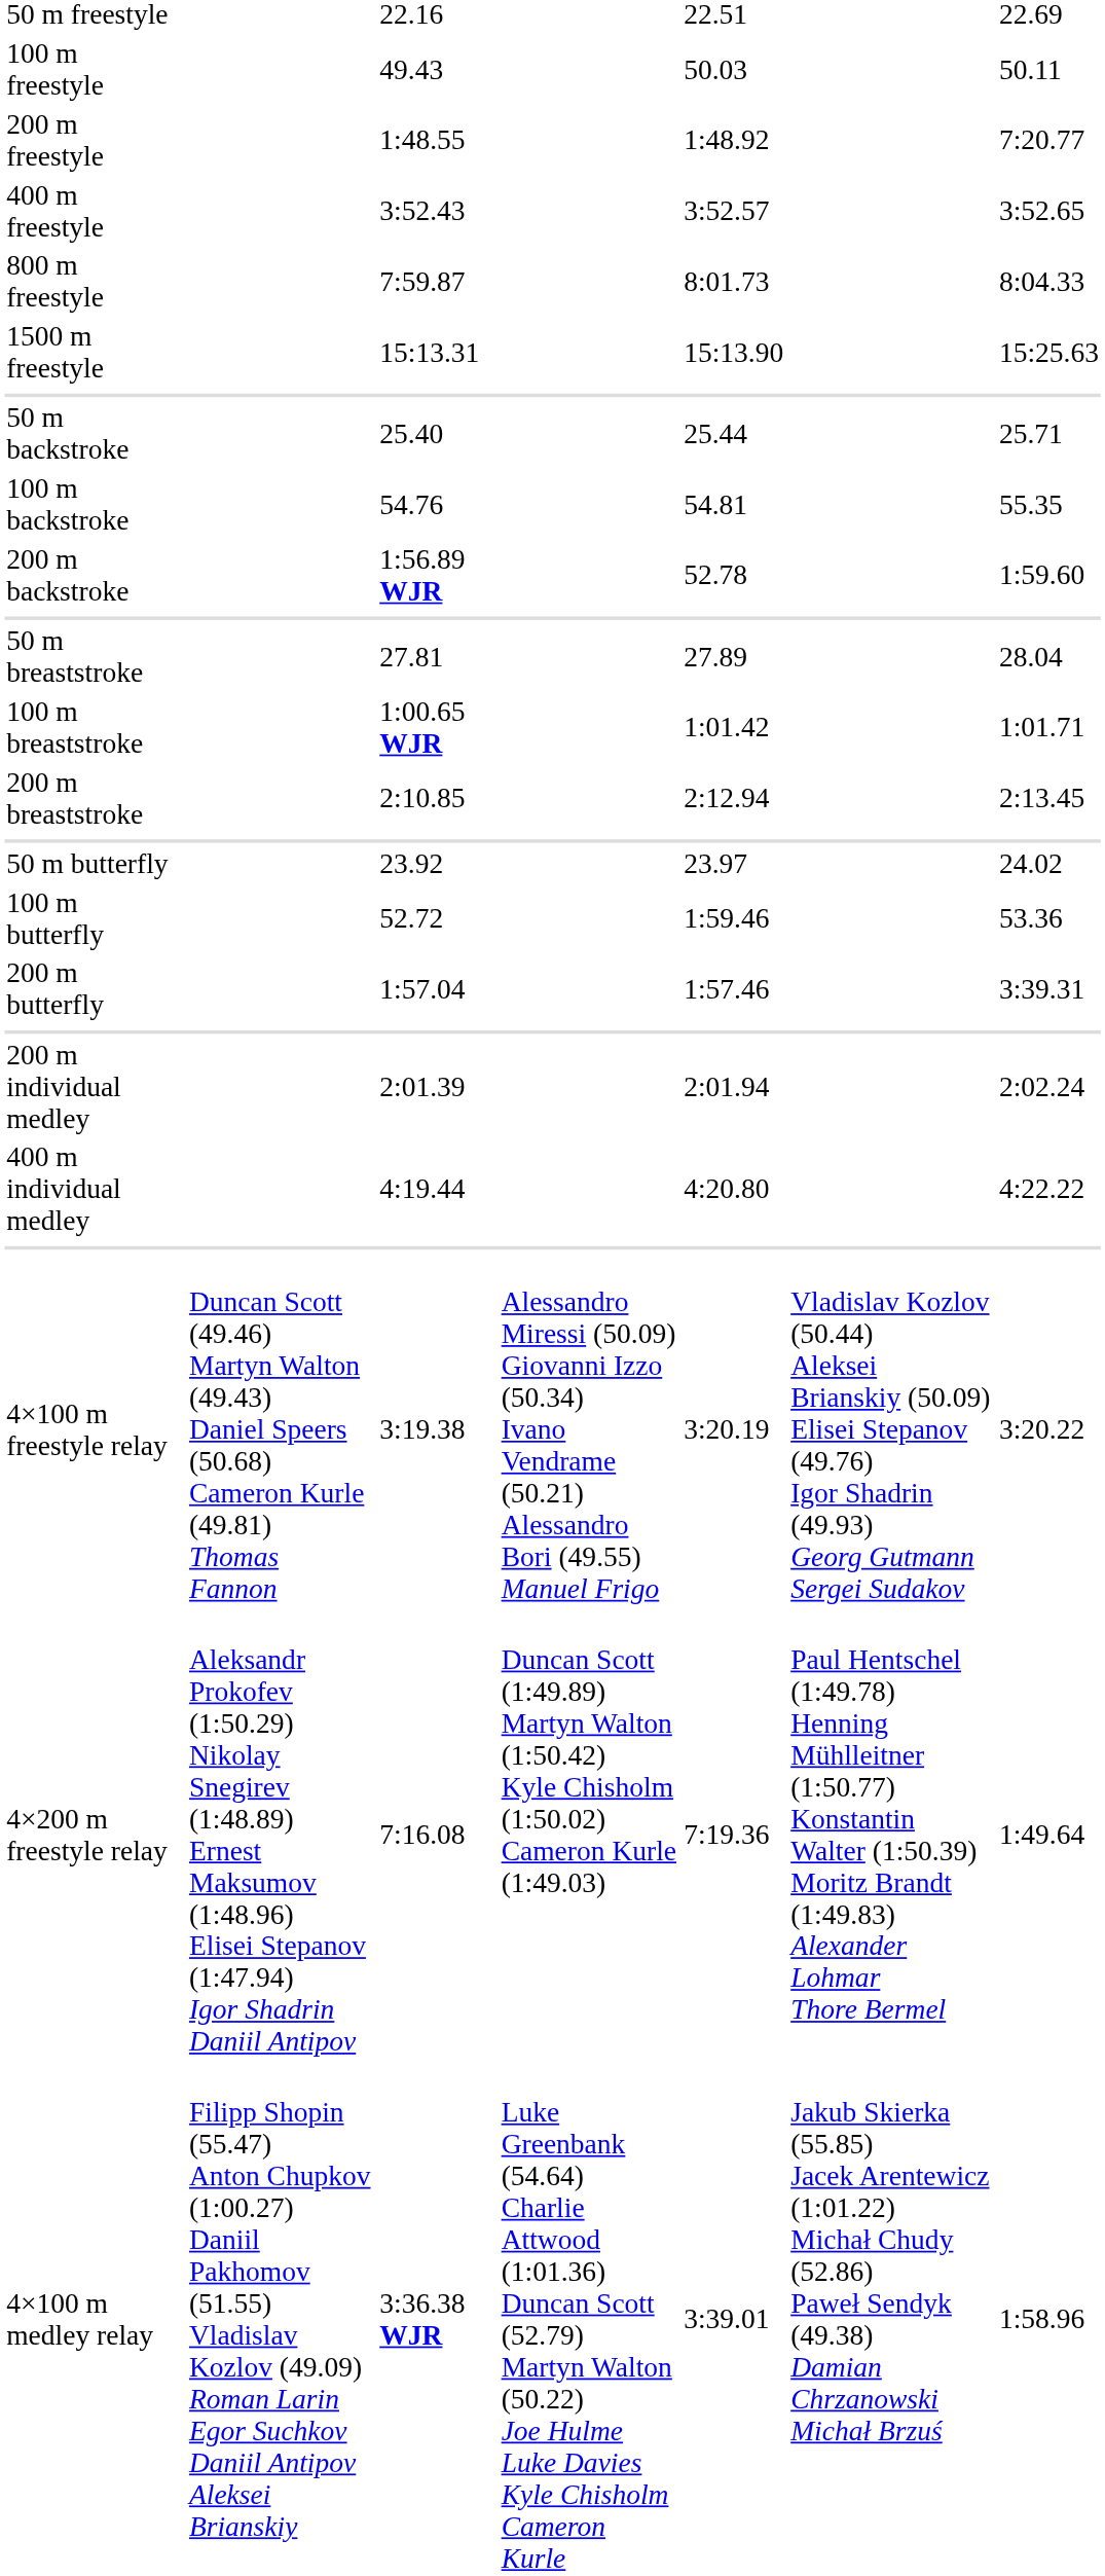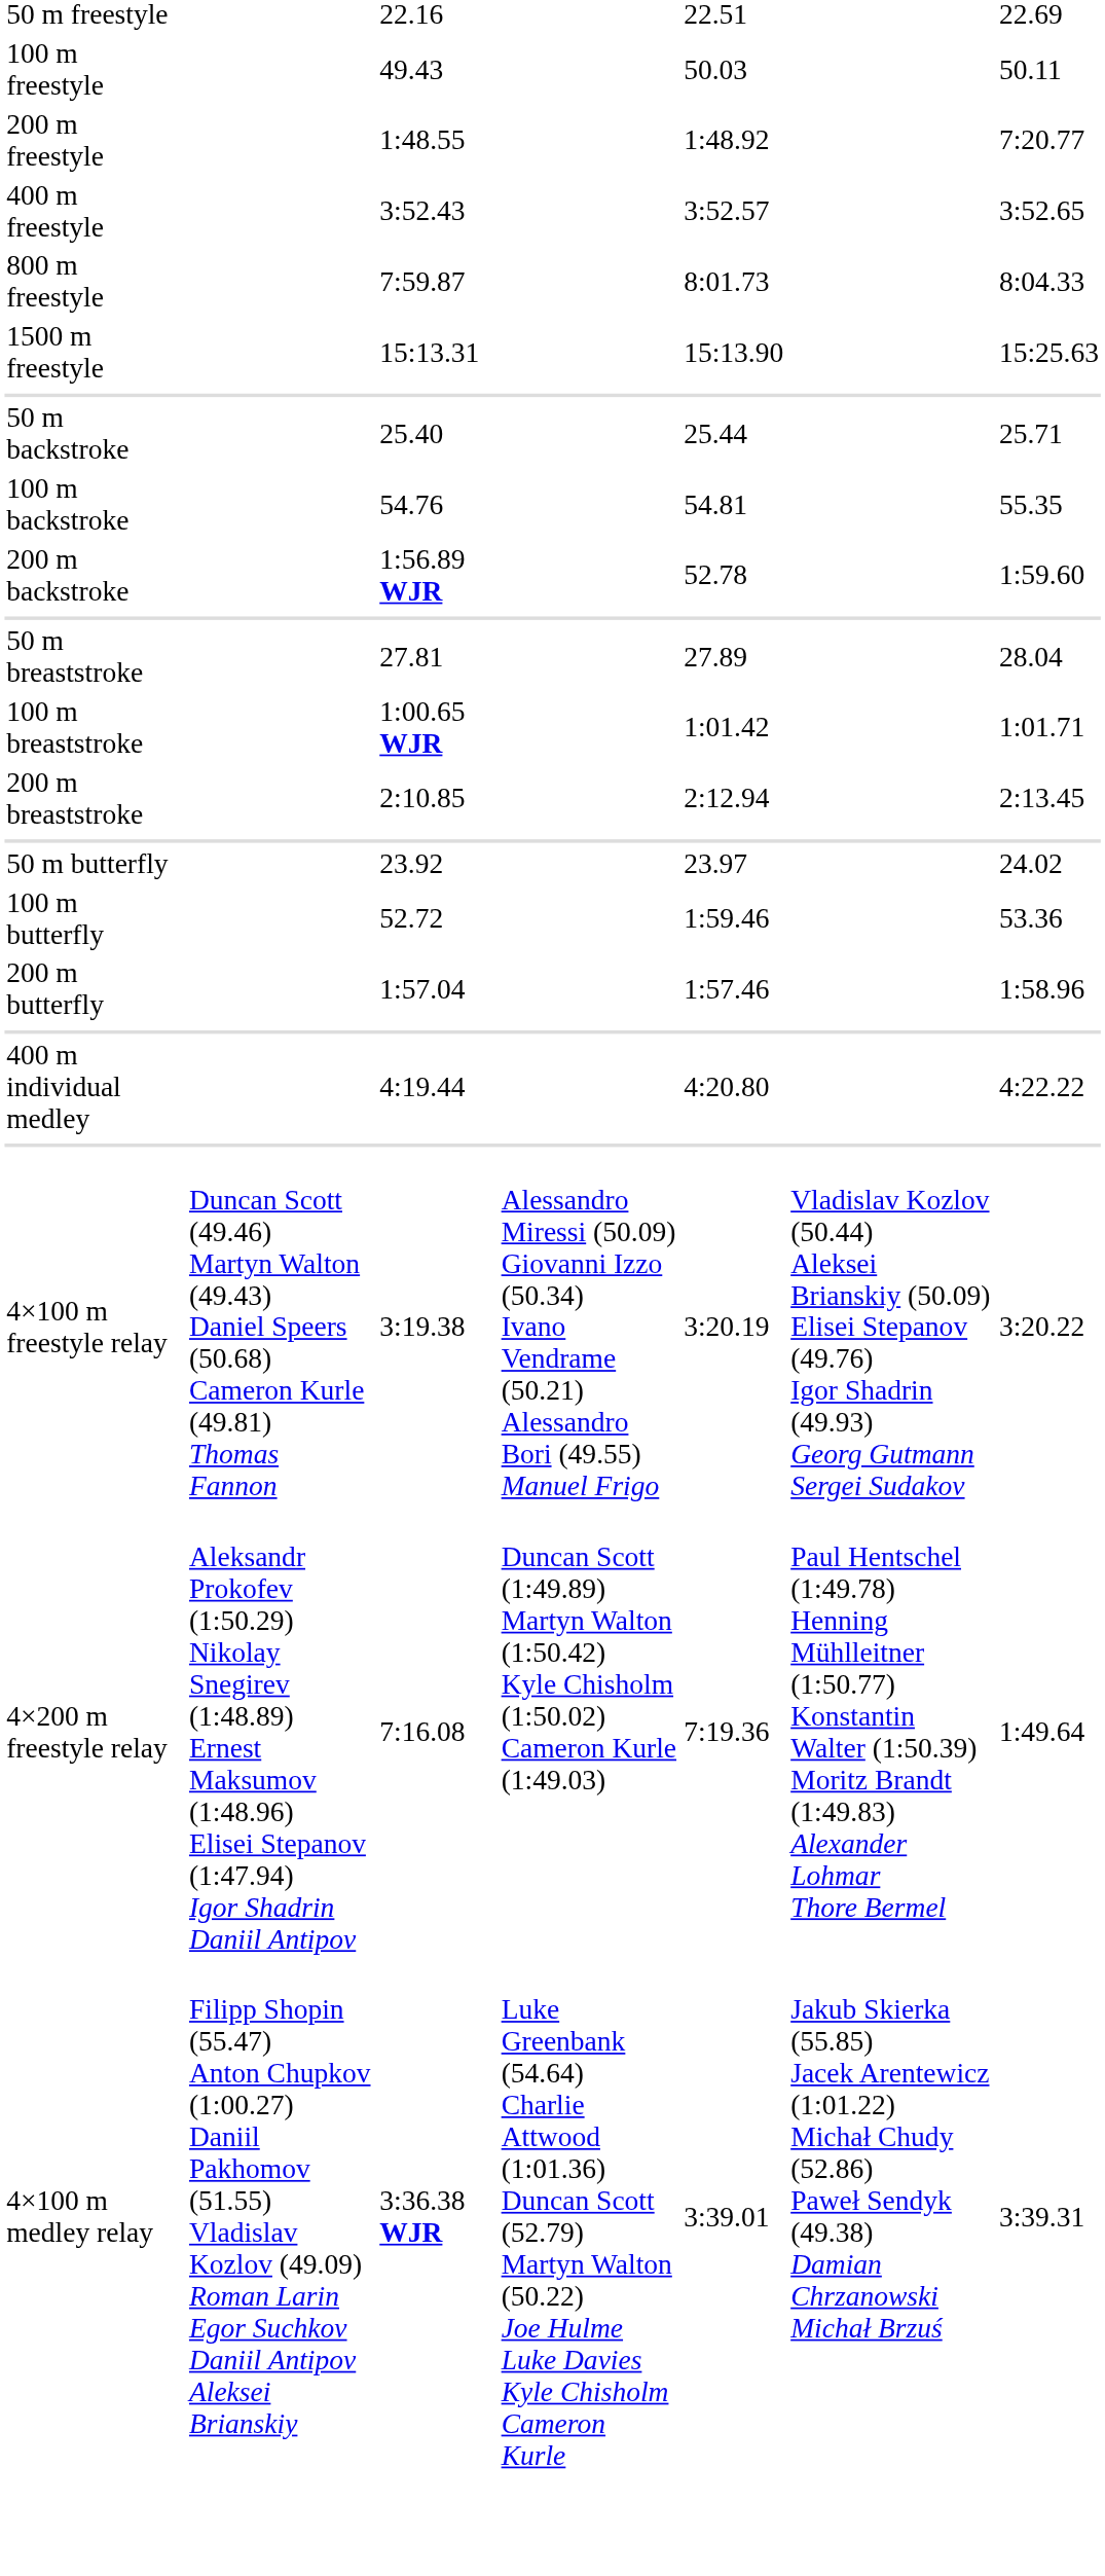 <table>
 <tr>
 <td>50 m freestyle<br></td>
 <td></td>
 <td>22.16</td>
 <td></td>
 <td>22.51</td>
 <td></td>
 <td>22.69</td>
 </tr>
 <tr>
 <td>100 m freestyle<br></td>
 <td></td>
 <td>49.43</td>
 <td></td>
 <td>50.03</td>
 <td></td>
 <td>50.11</td>
 </tr>
 <tr>
 <td>200 m freestyle<br></td>
 <td></td>
 <td>1:48.55</td>
 <td></td>
 <td>1:48.92</td>
 <td></td>
 <td>7:20.77</td>
 </tr>
 <tr>
 <td>400 m freestyle<br></td>
 <td></td>
 <td>3:52.43</td>
 <td></td>
 <td>3:52.57</td>
 <td></td>
 <td>3:52.65</td>
 </tr>
 <tr>
 <td>800 m freestyle<br></td>
 <td></td>
 <td>7:59.87</td>
 <td></td>
 <td>8:01.73</td>
 <td></td>
 <td>8:04.33</td>
 </tr>
 <tr>
 <td>1500 m freestyle<br></td>
 <td></td>
 <td>15:13.31</td>
 <td></td>
 <td>15:13.90</td>
 <td></td>
 <td>15:25.63</td>
 </tr>
 <tr>
 </tr>
 <tr bgcolor=#ddd>
 <td colspan=7></td>
 </tr>
 <tr>
 <td>50 m backstroke<br></td>
 <td></td>
 <td>25.40</td>
 <td></td>
 <td>25.44</td>
 <td></td>
 <td>25.71</td>
 </tr>
 <tr>
 <td>100 m backstroke<br></td>
 <td></td>
 <td>54.76</td>
 <td></td>
 <td>54.81</td>
 <td></td>
 <td>55.35</td>
 </tr>
 <tr>
 <td>200 m backstroke<br></td>
 <td></td>
 <td>1:56.89 <strong><a href='#'>WJR</a></strong></td>
 <td></td>
 <td>52.78</td>
 <td></td>
 <td>1:59.60</td>
 </tr>
 <tr>
 </tr>
 <tr bgcolor=#ddd>
 <td colspan=7></td>
 </tr>
 <tr>
 <td>50 m breaststroke<br></td>
 <td></td>
 <td>27.81</td>
 <td></td>
 <td>27.89</td>
 <td></td>
 <td>28.04</td>
 </tr>
 <tr>
 <td>100 m breaststroke<br></td>
 <td></td>
 <td>1:00.65 <strong><a href='#'>WJR</a></strong></td>
 <td></td>
 <td>1:01.42</td>
 <td></td>
 <td>1:01.71</td>
 </tr>
 <tr>
 <td>200 m breaststroke<br></td>
 <td></td>
 <td>2:10.85</td>
 <td></td>
 <td>2:12.94</td>
 <td></td>
 <td>2:13.45</td>
 </tr>
 <tr>
 </tr>
 <tr bgcolor=#ddd>
 <td colspan=7></td>
 </tr>
 <tr>
 <td>50 m butterfly<br></td>
 <td></td>
 <td>23.92</td>
 <td></td>
 <td>23.97</td>
 <td></td>
 <td>24.02</td>
 </tr>
 <tr>
 <td>100 m butterfly<br></td>
 <td></td>
 <td>52.72</td>
 <td></td>
 <td>1:59.46</td>
 <td></td>
 <td>53.36</td>
 </tr>
 <tr>
 <td>200 m butterfly<br></td>
 <td></td>
 <td>1:57.04</td>
 <td></td>
 <td>1:57.46</td>
 <td></td>
-<td>3:39.31</td>
+<td>1:58.96</td>
 </tr>
 <tr>
 </tr>
 <tr bgcolor=#ddd>
 <td colspan=7></td>
-</tr>
-<tr>
-<td>200 m individual medley<br></td>
-<td></td>
-<td>2:01.39</td>
-<td></td>
-<td>2:01.94</td>
-<td></td>
-<td>2:02.24</td>
 </tr>
 <tr>
 <td>400 m individual medley<br></td>
 <td></td>
 <td>4:19.44</td>
 <td></td>
 <td>4:20.80</td>
 <td></td>
 <td>4:22.22</td>
 </tr>
 <tr>
 </tr>
 <tr bgcolor=#ddd>
 <td colspan=7></td>
 </tr>
 <tr>
 <td>4×100 m freestyle relay<br></td>
 <td valign=top><br><a href='#'>Duncan Scott</a> (49.46)<br><a href='#'>Martyn Walton</a> (49.43)<br><a href='#'>Daniel Speers</a> (50.68)<br><a href='#'>Cameron Kurle</a> (49.81)<br><em><a href='#'>Thomas Fannon</a></em></td>
 <td>3:19.38</td>
 <td valign=top><br><a href='#'>Alessandro Miressi</a> (50.09)<br><a href='#'>Giovanni Izzo</a> (50.34)<br><a href='#'>Ivano Vendrame</a> (50.21)<br><a href='#'>Alessandro Bori</a> (49.55)<br><em><a href='#'>Manuel Frigo</a></em></td>
 <td>3:20.19</td>
 <td valign=top><br><a href='#'>Vladislav Kozlov</a> (50.44)<br><a href='#'>Aleksei Brianskiy</a> (50.09)<br><a href='#'>Elisei Stepanov</a> (49.76)<br><a href='#'>Igor Shadrin</a> (49.93)<br><em><a href='#'>Georg Gutmann</a><br><a href='#'>Sergei Sudakov</a></em></td>
 <td>3:20.22</td>
 </tr>
 <tr>
 <td>4×200 m freestyle relay<br></td>
 <td valign=top><br><a href='#'>Aleksandr Prokofev</a> (1:50.29)<br><a href='#'>Nikolay Snegirev</a> (1:48.89)<br><a href='#'>Ernest Maksumov</a> (1:48.96)<br><a href='#'>Elisei Stepanov</a> (1:47.94)<br><em><a href='#'>Igor Shadrin</a><br><a href='#'>Daniil Antipov</a></em></td>
 <td>7:16.08</td>
 <td valign=top><br><a href='#'>Duncan Scott</a> (1:49.89) <br><a href='#'>Martyn Walton</a> (1:50.42)<br><a href='#'>Kyle Chisholm</a> (1:50.02)<br><a href='#'>Cameron Kurle</a> (1:49.03)</td>
 <td>7:19.36</td>
 <td valign=top><br><a href='#'>Paul Hentschel</a> (1:49.78)<br><a href='#'>Henning Mühlleitner</a> (1:50.77)<br><a href='#'>Konstantin Walter</a> (1:50.39)<br><a href='#'>Moritz Brandt</a> (1:49.83)<br><em><a href='#'>Alexander Lohmar</a><br><a href='#'>Thore Bermel</a></em></td>
 <td>1:49.64</td>
 </tr>
 <tr>
 <td>4×100 m medley relay<br></td>
 <td valign=top><br><a href='#'>Filipp Shopin</a> (55.47)<br><a href='#'>Anton Chupkov</a> (1:00.27)<br><a href='#'>Daniil Pakhomov</a> (51.55)<br><a href='#'>Vladislav Kozlov</a> (49.09)<br><em><a href='#'>Roman Larin</a><br><a href='#'>Egor Suchkov</a><br><a href='#'>Daniil Antipov</a><br><a href='#'>Aleksei Brianskiy</a></em></td>
 <td>3:36.38  <strong><a href='#'>WJR</a></strong></td>
 <td valign=top><br><a href='#'>Luke Greenbank</a> (54.64)<br><a href='#'>Charlie Attwood</a> (1:01.36)<br><a href='#'>Duncan Scott</a> (52.79)<br><a href='#'>Martyn Walton</a> (50.22)<br><em><a href='#'>Joe Hulme</a><br><a href='#'>Luke Davies</a><br><a href='#'>Kyle Chisholm</a><br><a href='#'>Cameron Kurle</a></em></td>
 <td>3:39.01</td>
 <td valign=top><br><a href='#'>Jakub Skierka</a> (55.85)<br><a href='#'>Jacek Arentewicz</a> (1:01.22)<br><a href='#'>Michał Chudy</a> (52.86)<br><a href='#'>Paweł Sendyk</a> (49.38)<br><em><a href='#'>Damian Chrzanowski</a><br><a href='#'>Michał Brzuś</a></em></td>
-<td>1:58.96</td>
+<td>3:39.31</td>
 </tr>
 </table>
